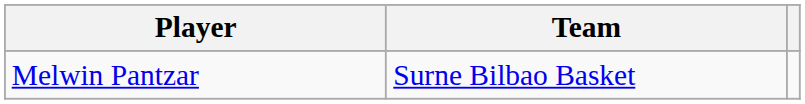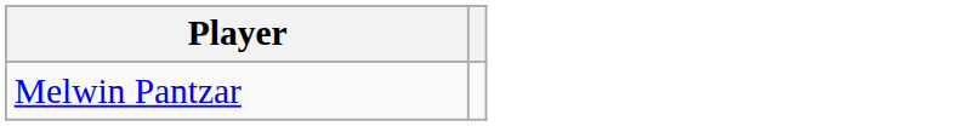 <table class="wikitable">
 <tr>
 <th style="width:200px;">Player</th>
-<th style="width:210px;">Team</th>
 <th></th>
 </tr>
 <tr>
 <td> <a href='#'>Melwin Pantzar</a></td>
-<td> <a href='#'>Surne Bilbao Basket</a></td>
 <td style="text-align:center;"></td>
 </tr>
 </table>
